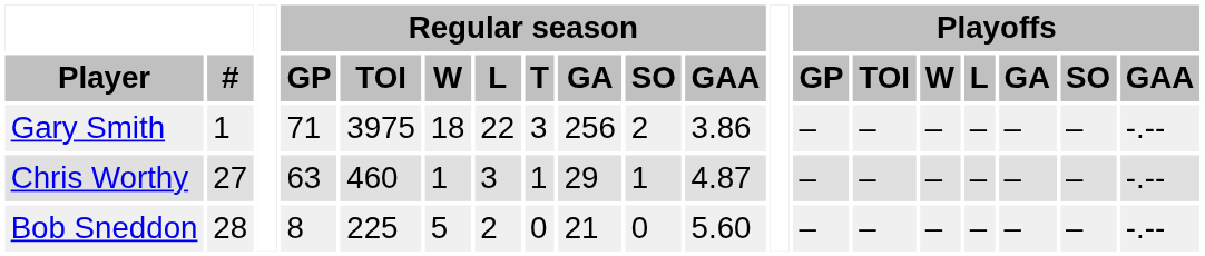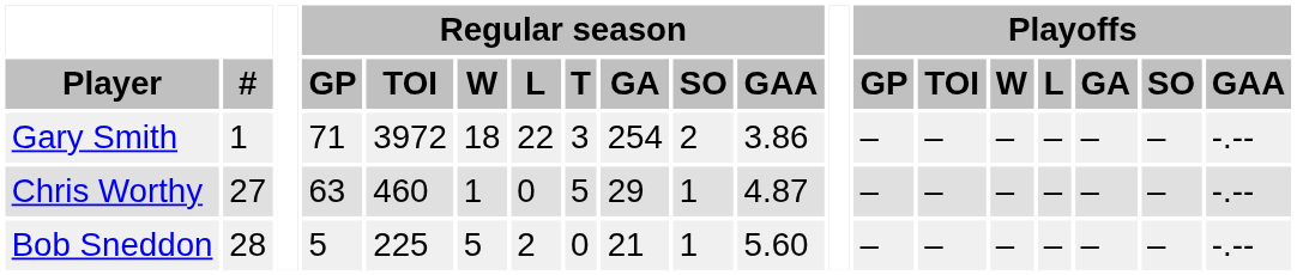 <table BORDER="0" CELLPADDING="3" CELLSPACING="2" ID="Table1">
 <tr ALIGN="center" bgcolor="#c0c0c0">
 <th ALIGN="center" colspan="2" bgcolor="#ffffff"> </th>
 <th ALIGN="center" rowspan="99" bgcolor="#ffffff"> </th>
 <th ALIGN="center" colspan="8">Regular season</th>
 <th ALIGN="center" rowspan="99" bgcolor="#ffffff"> </th>
 <th ALIGN="center" colspan="7">Playoffs</th>
 </tr>
 <tr ALIGN="center" bgcolor="#c0c0c0">
 <th ALIGN="center">Player</th>
 <th ALIGN="center">#</th>
 <th ALIGN="center">GP</th>
 <th ALIGN="center">TOI</th>
 <th ALIGN="center">W</th>
 <th ALIGN="center">L</th>
 <th ALIGN="center">T</th>
 <th ALIGN="center">GA</th>
 <th ALIGN="center">SO</th>
 <th ALIGN="center">GAA</th>
 <th ALIGN="center">GP</th>
 <th ALIGN="center">TOI</th>
 <th ALIGN="center">W</th>
 <th ALIGN="center">L</th>
 <th ALIGN="center">GA</th>
 <th ALIGN="center">SO</th>
 <th ALIGN="center">GAA</th>
 </tr>
 <tr bgcolor="#f0f0f0">
 <td><a href='#'>Gary Smith</a></td>
 <td>1</td>
 <td>71</td>
-<td>3975</td>
+<td>3972</td>
 <td>18</td>
 <td>22</td>
 <td>3</td>
-<td>256</td>
+<td>254</td>
 <td>2</td>
 <td>3.86</td>
 <td>–</td>
 <td>–</td>
 <td>–</td>
 <td>–</td>
 <td>–</td>
 <td>–</td>
 <td>-.--</td>
 </tr>
 <tr bgcolor="#e0e0e0">
 <td><a href='#'>Chris Worthy</a></td>
 <td>27</td>
 <td>63</td>
 <td>460</td>
 <td>1</td>
-<td>3</td>
-<td>1</td>
+<td>0</td>
+<td>5</td>
 <td>29</td>
 <td>1</td>
 <td>4.87</td>
 <td>–</td>
 <td>–</td>
 <td>–</td>
 <td>–</td>
 <td>–</td>
 <td>–</td>
 <td>-.--</td>
 </tr>
 <tr bgcolor="#f0f0f0">
 <td><a href='#'>Bob Sneddon</a></td>
 <td>28</td>
-<td>8</td>
+<td>5</td>
 <td>225</td>
 <td>5</td>
 <td>2</td>
 <td>0</td>
 <td>21</td>
-<td>0</td>
+<td>1</td>
 <td>5.60</td>
 <td>–</td>
 <td>–</td>
 <td>–</td>
 <td>–</td>
 <td>–</td>
 <td>–</td>
 <td>-.--</td>
 </tr>
 </table>
